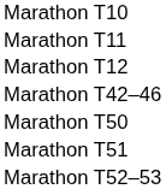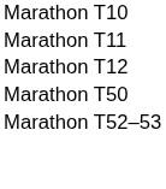 <table>
 <tr>
 <td>Marathon T10<br></td>
 <td></td>
 <td></td>
 <td></td>
 </tr>
 <tr>
 <td>Marathon T11<br></td>
 <td></td>
 <td></td>
 <td></td>
 </tr>
 <tr>
 <td>Marathon T12<br></td>
 <td></td>
 <td></td>
 <td></td>
 </tr>
 <tr>
-<td>Marathon T42–46<br></td>
-<td></td>
-<td></td>
-<td></td>
-</tr>
-<tr>
 <td>Marathon T50<br></td>
-<td></td>
-<td></td>
-<td></td>
-</tr>
-<tr>
-<td>Marathon T51<br></td>
 <td></td>
 <td></td>
 <td></td>
 </tr>
 <tr>
 <td>Marathon T52–53<br></td>
 <td></td>
 <td></td>
 <td></td>
 </tr>
 <tr>
 </tr>
 </table>
